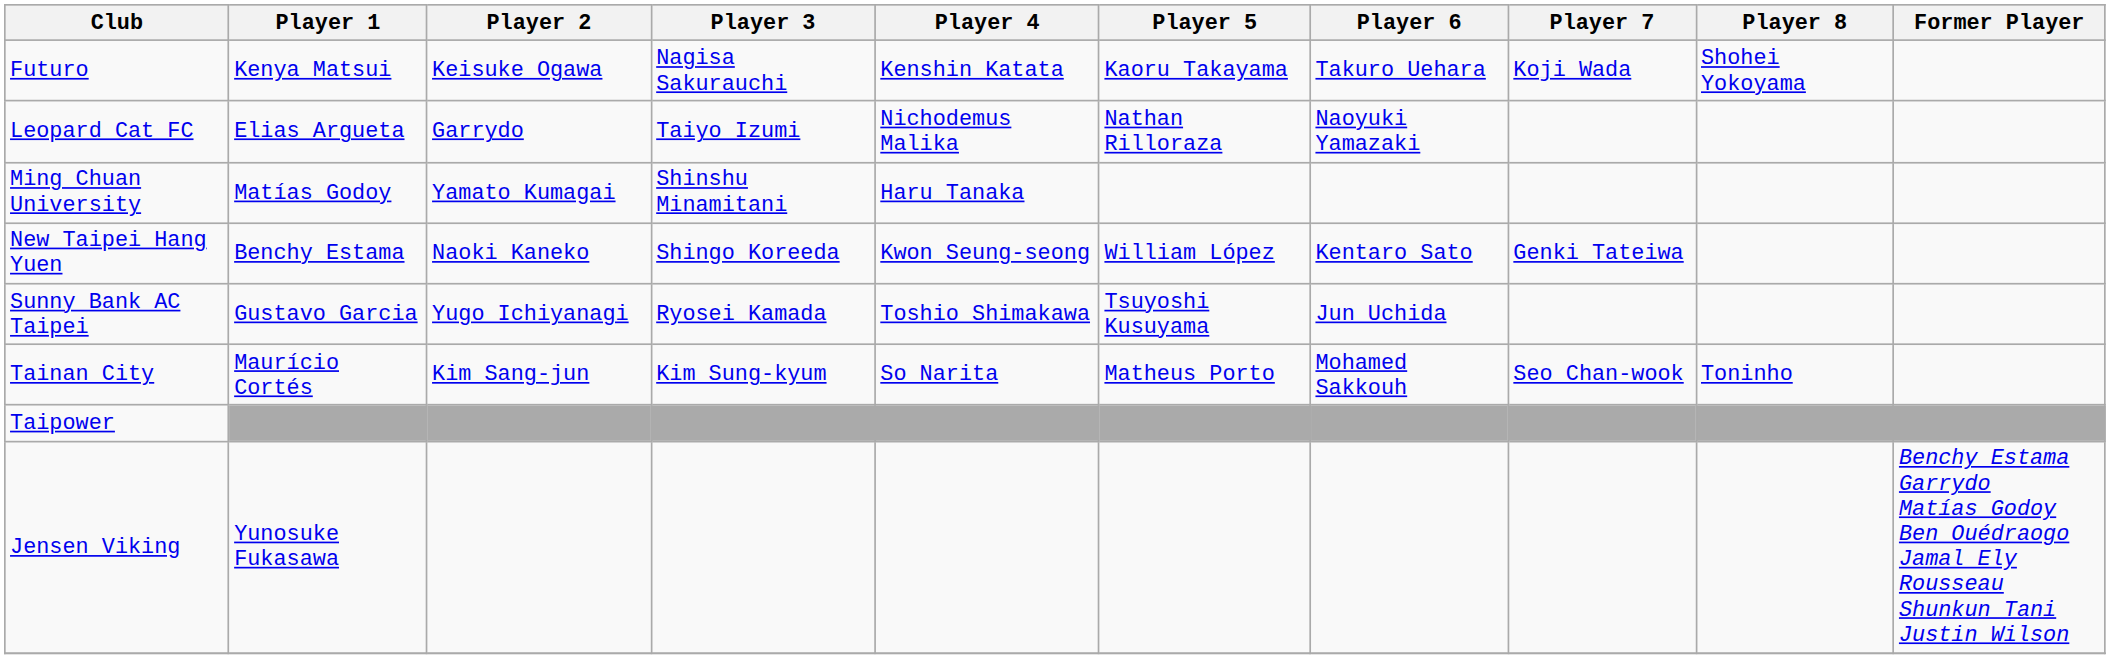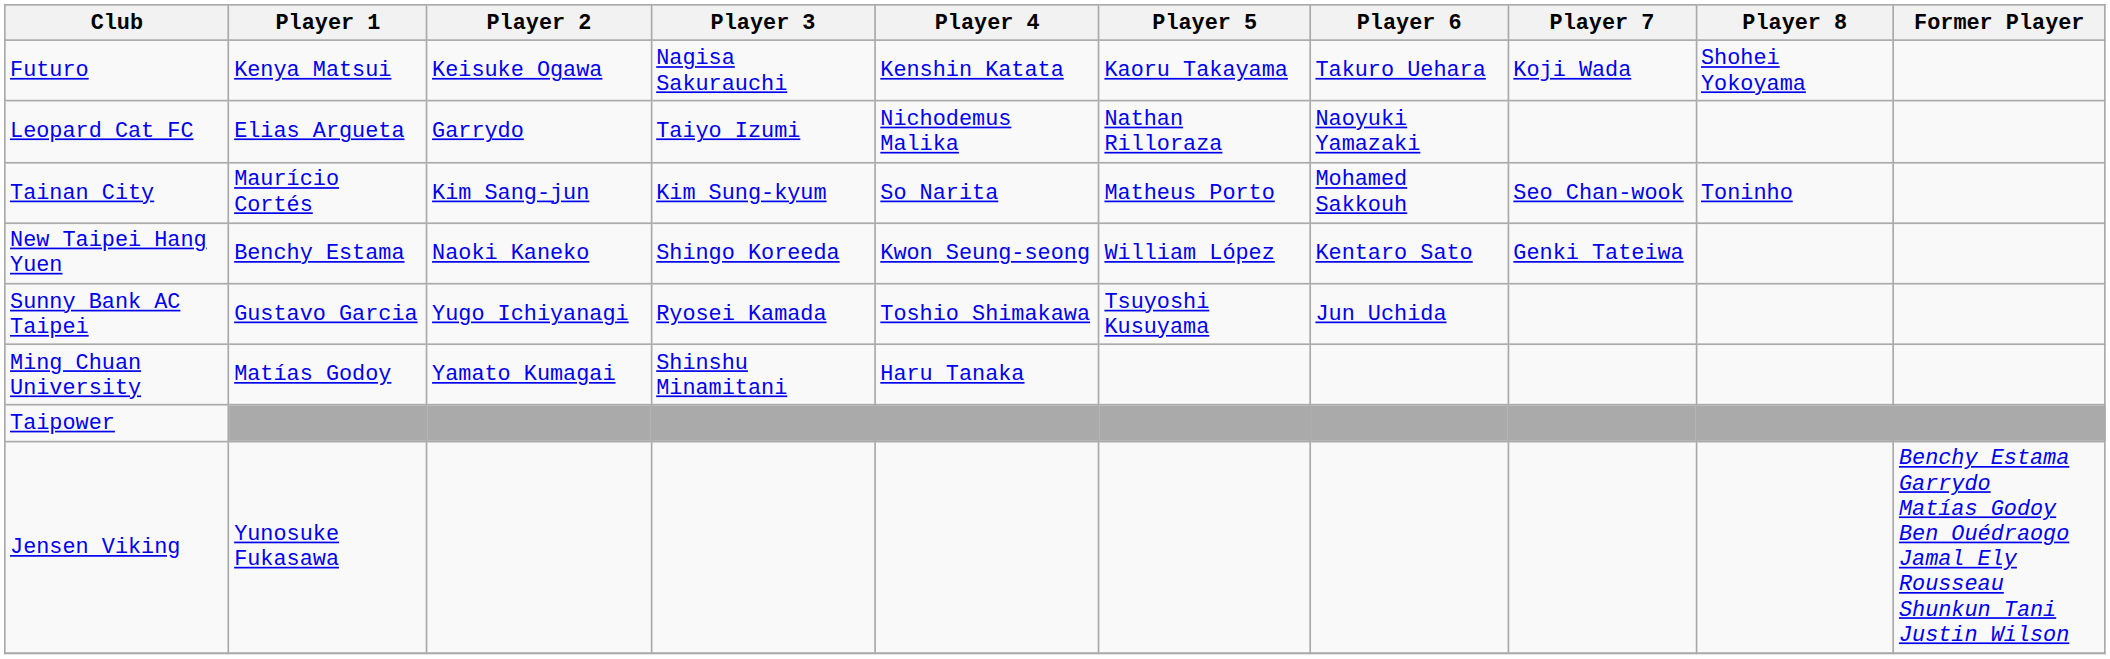 <table class="wikitable" style="font-size:100%;">
 <tr>
 <th style="width:5%">Club</th>
 <th style="width:5%">Player 1</th>
 <th style="width:5%">Player 2</th>
 <th style="width:5%">Player 3</th>
 <th style="width:5%">Player 4</th>
 <th style="width:5%">Player 5</th>
 <th style="width:5%">Player 6</th>
 <th style="width:5%">Player 7</th>
 <th style="width:5%">Player 8</th>
 <th style="width:5%">Former Player</th>
 </tr>
 <tr>
 <td><a href='#'>Futuro</a></td>
 <td> <a href='#'>Kenya Matsui</a></td>
 <td> <a href='#'>Keisuke Ogawa</a></td>
 <td> <a href='#'>Nagisa Sakurauchi</a></td>
 <td> <a href='#'>Kenshin Katata</a></td>
 <td> <a href='#'>Kaoru Takayama</a></td>
 <td> <a href='#'>Takuro Uehara</a></td>
 <td> <a href='#'>Koji Wada</a></td>
 <td> <a href='#'>Shohei Yokoyama</a></td>
 <td></td>
 </tr>
 <tr>
 <td><a href='#'>Leopard Cat FC</a></td>
 <td> <a href='#'>Elias Argueta</a></td>
 <td> <a href='#'>Garrydo</a></td>
 <td> <a href='#'>Taiyo Izumi</a></td>
 <td> <a href='#'>Nichodemus Malika</a></td>
 <td> <a href='#'>Nathan Rilloraza</a></td>
 <td> <a href='#'>Naoyuki Yamazaki</a></td>
 <td></td>
 <td></td>
 <td></td>
 </tr>
 <tr>
-<td><a href='#'>Ming Chuan University</a></td>
-<td> <a href='#'>Matías Godoy</a></td>
-<td> <a href='#'>Yamato Kumagai</a></td>
-<td> <a href='#'>Shinshu Minamitani</a></td>
-<td> <a href='#'>Haru Tanaka</a></td>
-<td></td>
-<td></td>
-<td></td>
-<td></td>
+<td><a href='#'>Tainan City</a></td>
+<td> <a href='#'>Maurício Cortés</a></td>
+<td> <a href='#'>Kim Sang-jun</a></td>
+<td> <a href='#'>Kim Sung-kyum</a></td>
+<td> <a href='#'>So Narita</a></td>
+<td> <a href='#'>Matheus Porto</a></td>
+<td> <a href='#'>Mohamed Sakkouh</a></td>
+<td> <a href='#'>Seo Chan-wook</a></td>
+<td> <a href='#'>Toninho</a></td>
 <td></td>
 </tr>
 <tr>
 <td><a href='#'>New Taipei Hang Yuen</a></td>
 <td> <a href='#'>Benchy Estama</a></td>
 <td> <a href='#'>Naoki Kaneko</a></td>
 <td> <a href='#'>Shingo Koreeda</a></td>
 <td> <a href='#'>Kwon Seung-seong</a></td>
 <td> <a href='#'>William López</a></td>
 <td> <a href='#'>Kentaro Sato</a></td>
 <td> <a href='#'>Genki Tateiwa</a></td>
 <td></td>
 <td></td>
 </tr>
 <tr>
 <td><a href='#'>Sunny Bank AC Taipei</a></td>
 <td> <a href='#'>Gustavo Garcia</a></td>
 <td> <a href='#'>Yugo Ichiyanagi</a></td>
 <td> <a href='#'>Ryosei Kamada</a></td>
 <td> <a href='#'>Toshio Shimakawa</a></td>
 <td> <a href='#'>Tsuyoshi Kusuyama</a></td>
 <td> <a href='#'>Jun Uchida</a></td>
 <td></td>
 <td></td>
 <td></td>
 </tr>
 <tr>
-<td><a href='#'>Tainan City</a></td>
-<td> <a href='#'>Maurício Cortés</a></td>
-<td> <a href='#'>Kim Sang-jun</a></td>
-<td> <a href='#'>Kim Sung-kyum</a></td>
-<td> <a href='#'>So Narita</a></td>
-<td> <a href='#'>Matheus Porto</a></td>
-<td> <a href='#'>Mohamed Sakkouh</a></td>
-<td> <a href='#'>Seo Chan-wook</a></td>
-<td> <a href='#'>Toninho</a></td>
+<td><a href='#'>Ming Chuan University</a></td>
+<td> <a href='#'>Matías Godoy</a></td>
+<td> <a href='#'>Yamato Kumagai</a></td>
+<td> <a href='#'>Shinshu Minamitani</a></td>
+<td> <a href='#'>Haru Tanaka</a></td>
+<td></td>
+<td></td>
+<td></td>
+<td></td>
 <td></td>
 </tr>
 <tr>
 <td><a href='#'>Taipower</a></td>
 <td bgcolor=#aaa></td>
 <td bgcolor=#aaa></td>
 <td bgcolor=#aaa></td>
 <td bgcolor=#aaa></td>
 <td bgcolor=#aaa></td>
 <td bgcolor=#aaa></td>
 <td bgcolor=#aaa></td>
 <td bgcolor=#aaa></td>
 <td bgcolor=#aaa></td>
 </tr>
 <tr>
 <td><a href='#'>Jensen Viking</a></td>
 <td> <a href='#'>Yunosuke Fukasawa</a></td>
 <td></td>
 <td></td>
 <td></td>
 <td></td>
 <td></td>
 <td></td>
 <td></td>
 <td> <em><a href='#'>Benchy Estama</a></em><br> <em><a href='#'>Garrydo</a></em><br> <em><a href='#'>Matías Godoy</a></em><br> <em><a href='#'>Ben Ouédraogo</a></em><br> <em><a href='#'>Jamal Ely Rousseau</a></em><br> <em><a href='#'>Shunkun Tani</a></em><br> <em><a href='#'>Justin Wilson</a></em></td>
 </tr>
 <tr>
 </tr>
 </table>
